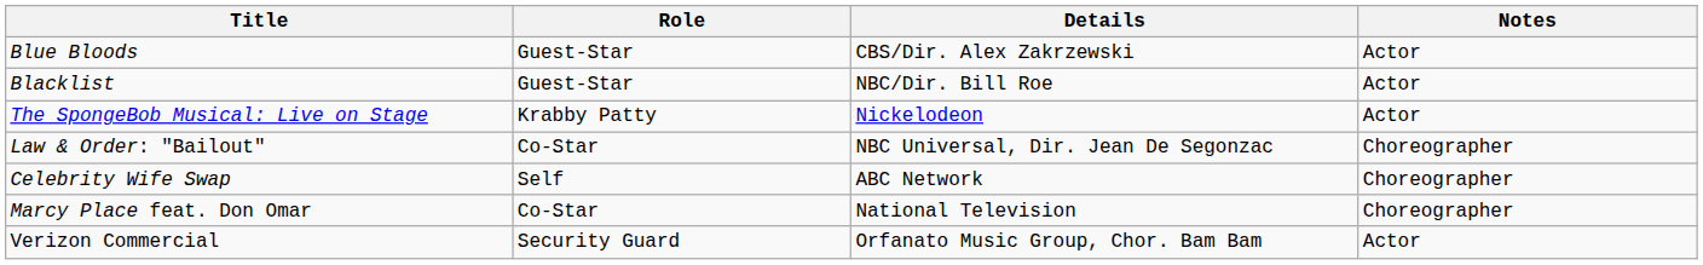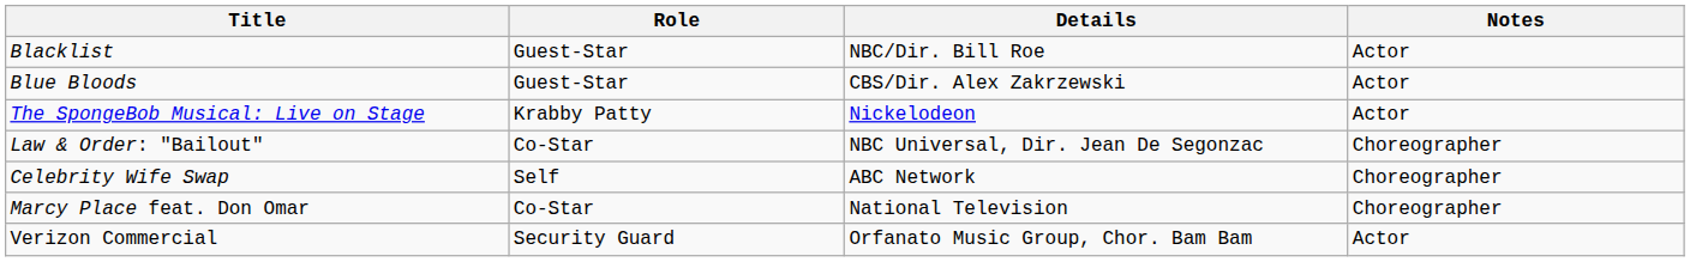 <table class="wikitable" style="width: 90%;">
 <tr>
 <th style="width: 30%;">Title</th>
 <th style="width: 20%;">Role</th>
 <th style="width: 30%;">Details</th>
 <th style="width: 20%;">Notes</th>
 </tr>
 <tr>
+<td><em>Blacklist</em></td>
+<td>Guest-Star</td>
+<td>NBC/Dir. Bill Roe</td>
+<td>Actor</td>
+</tr>
+<tr>
 <td><em>Blue Bloods</em></td>
 <td>Guest-Star</td>
 <td>CBS/Dir. Alex Zakrzewski</td>
-<td>Actor</td>
-</tr>
-<tr>
-<td><em>Blacklist</em></td>
-<td>Guest-Star</td>
-<td>NBC/Dir. Bill Roe</td>
 <td>Actor</td>
 </tr>
 <tr>
 <td><em><a href='#'>The SpongeBob Musical: Live on Stage</a></em></td>
 <td>Krabby Patty</td>
 <td><a href='#'>Nickelodeon</a></td>
 <td>Actor</td>
 </tr>
 <tr>
 <td><em>Law & Order</em>: "Bailout"</td>
 <td>Co-Star</td>
 <td>NBC Universal, Dir. Jean De Segonzac</td>
 <td>Choreographer</td>
 </tr>
 <tr>
 <td><em>Celebrity Wife Swap</em></td>
 <td>Self</td>
 <td>ABC Network</td>
 <td>Choreographer</td>
 </tr>
 <tr>
 <td><em>Marcy Place</em> feat. Don Omar</td>
 <td>Co-Star</td>
 <td>National Television</td>
 <td>Choreographer</td>
 </tr>
 <tr>
 <td>Verizon Commercial</td>
 <td>Security Guard</td>
 <td>Orfanato Music Group, Chor. Bam Bam</td>
 <td>Actor</td>
 </tr>
 </table>
